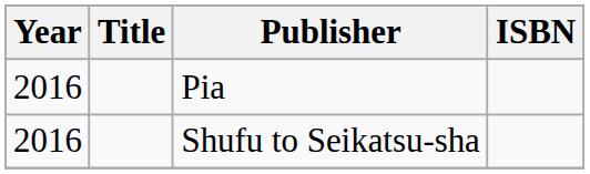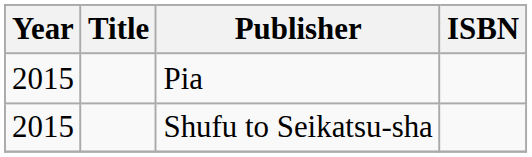 <table class="wikitable">
 <tr>
 <th>Year</th>
 <th>Title</th>
 <th>Publisher</th>
 <th>ISBN</th>
 </tr>
 <tr>
-<td>2016</td>
+<td>2015</td>
 <td></td>
 <td>Pia</td>
 <td></td>
 </tr>
 <tr>
-<td>2016</td>
+<td>2015</td>
 <td></td>
 <td>Shufu to Seikatsu-sha</td>
 <td></td>
 </tr>
 <tr>
 </tr>
 </table>
